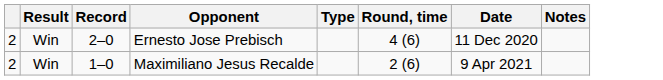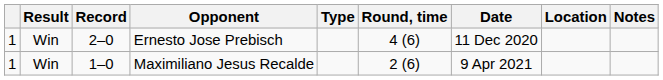 <table class="wikitable" style="text-align:center; font-size:95%">
 <tr>
 <th></th>
 <th>Result</th>
 <th>Record</th>
 <th>Opponent</th>
 <th>Type</th>
 <th>Round, time</th>
 <th>Date</th>
+<th>Location</th>
 <th>Notes</th>
 </tr>
 <tr>
-<td>2</td>
+<td>1</td>
 <td>Win</td>
 <td>2–0</td>
 <td align=left> Ernesto Jose Prebisch</td>
 <td></td>
 <td>4 (6)</td>
 <td>11 Dec 2020</td>
+<td align=left></td>
 <td></td>
 </tr>
 <tr>
-<td>2</td>
+<td>1</td>
 <td>Win</td>
 <td>1–0</td>
 <td align=left> Maximiliano Jesus Recalde</td>
 <td></td>
 <td>2 (6)</td>
 <td>9 Apr 2021</td>
+<td align=left></td>
 <td></td>
 </tr>
 </table>
